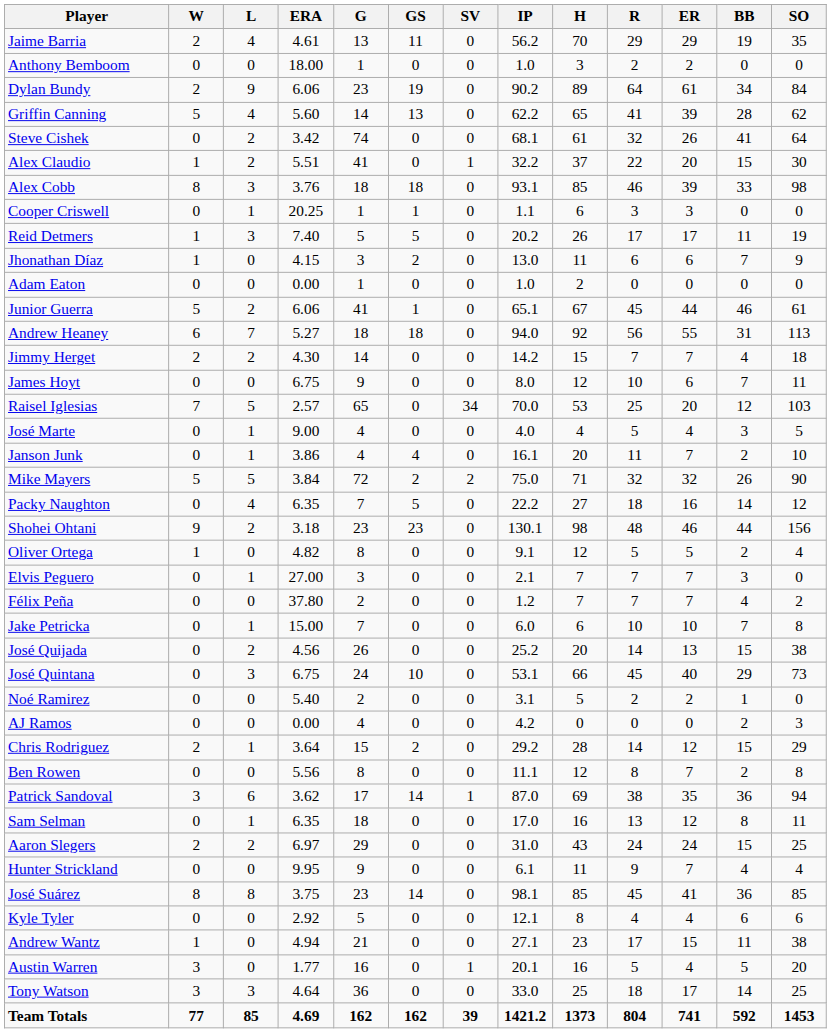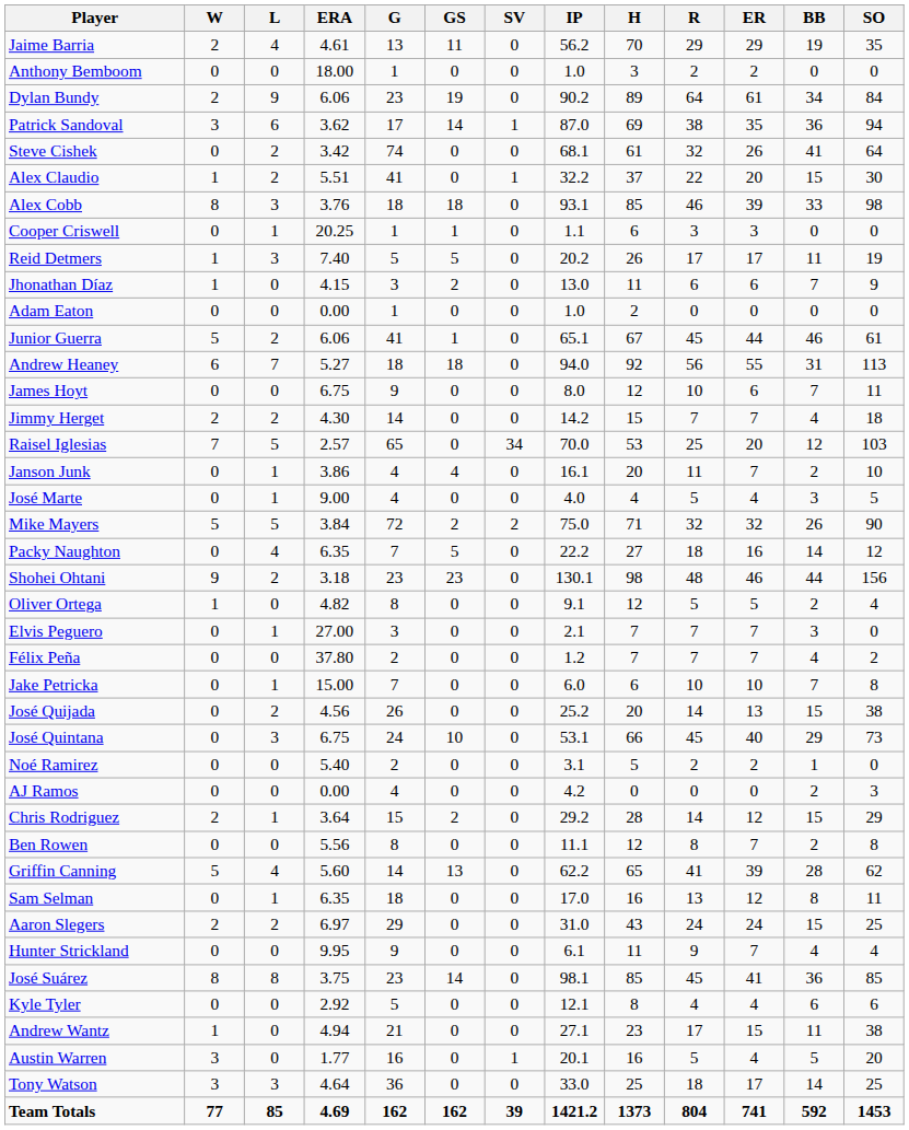 <table class="wikitable sortable" border="1" style="text-align:center;">
 <tr>
 <th bgcolor="#DDDDFF" width="18%">Player</th>
 <th bgcolor="#DDDDFF" width="6%">W</th>
 <th bgcolor="#DDDDFF" width="6%">L</th>
 <th bgcolor="#DDDDFF" width="6%">ERA</th>
 <th bgcolor="#DDDDFF" width="6%">G</th>
 <th bgcolor="#DDDDFF" width="6%">GS</th>
 <th bgcolor="#DDDDFF" width="6%">SV</th>
 <th bgcolor="#DDDDFF" width="6%">IP</th>
 <th bgcolor="#DDDDFF" width="6%">H</th>
 <th bgcolor="#DDDDFF" width="6%">R</th>
 <th bgcolor="#DDDDFF" width="6%">ER</th>
 <th bgcolor="#DDDDFF" width="6%">BB</th>
 <th bgcolor="#DDDDFF" width="6%">SO</th>
 </tr>
 <tr>
 <td align="left"><a href='#'>Jaime Barria</a></td>
 <td>2</td>
 <td>4</td>
 <td>4.61</td>
 <td>13</td>
 <td>11</td>
 <td>0</td>
 <td>56.2</td>
 <td>70</td>
 <td>29</td>
 <td>29</td>
 <td>19</td>
 <td>35</td>
 </tr>
 <tr>
 <td align=left><a href='#'>Anthony Bemboom</a></td>
 <td>0</td>
 <td>0</td>
 <td>18.00</td>
 <td>1</td>
 <td>0</td>
 <td>0</td>
 <td>1.0</td>
 <td>3</td>
 <td>2</td>
 <td>2</td>
 <td>0</td>
 <td>0</td>
 </tr>
 <tr>
 <td align="left"><a href='#'>Dylan Bundy</a></td>
 <td>2</td>
 <td>9</td>
 <td>6.06</td>
 <td>23</td>
 <td>19</td>
 <td>0</td>
 <td>90.2</td>
 <td>89</td>
 <td>64</td>
 <td>61</td>
 <td>34</td>
 <td>84</td>
 </tr>
 <tr>
-<td align="left"><a href='#'>Griffin Canning</a></td>
-<td>5</td>
-<td>4</td>
-<td>5.60</td>
+<td align="left"><a href='#'>Patrick Sandoval</a></td>
+<td>3</td>
+<td>6</td>
+<td>3.62</td>
+<td>17</td>
 <td>14</td>
-<td>13</td>
-<td>0</td>
-<td>62.2</td>
-<td>65</td>
-<td>41</td>
-<td>39</td>
-<td>28</td>
-<td>62</td>
+<td>1</td>
+<td>87.0</td>
+<td>69</td>
+<td>38</td>
+<td>35</td>
+<td>36</td>
+<td>94</td>
 </tr>
 <tr>
 <td align=left><a href='#'>Steve Cishek</a></td>
 <td>0</td>
 <td>2</td>
 <td>3.42</td>
 <td>74</td>
 <td>0</td>
 <td>0</td>
 <td>68.1</td>
 <td>61</td>
 <td>32</td>
 <td>26</td>
 <td>41</td>
 <td>64</td>
 </tr>
 <tr>
 <td align="left"><a href='#'>Alex Claudio</a></td>
 <td>1</td>
 <td>2</td>
 <td>5.51</td>
 <td>41</td>
 <td>0</td>
 <td>1</td>
 <td>32.2</td>
 <td>37</td>
 <td>22</td>
 <td>20</td>
 <td>15</td>
 <td>30</td>
 </tr>
 <tr>
 <td align="left"><a href='#'>Alex Cobb</a></td>
 <td>8</td>
 <td>3</td>
 <td>3.76</td>
 <td>18</td>
 <td>18</td>
 <td>0</td>
 <td>93.1</td>
 <td>85</td>
 <td>46</td>
 <td>39</td>
 <td>33</td>
 <td>98</td>
 </tr>
 <tr>
 <td align=left><a href='#'>Cooper Criswell</a></td>
 <td>0</td>
 <td>1</td>
 <td>20.25</td>
 <td>1</td>
 <td>1</td>
 <td>0</td>
 <td>1.1</td>
 <td>6</td>
 <td>3</td>
 <td>3</td>
 <td>0</td>
 <td>0</td>
 </tr>
 <tr>
 <td align=left><a href='#'>Reid Detmers</a></td>
 <td>1</td>
 <td>3</td>
 <td>7.40</td>
 <td>5</td>
 <td>5</td>
 <td>0</td>
 <td>20.2</td>
 <td>26</td>
 <td>17</td>
 <td>17</td>
 <td>11</td>
 <td>19</td>
 </tr>
 <tr>
 <td align=left><a href='#'>Jhonathan Díaz</a></td>
 <td>1</td>
 <td>0</td>
 <td>4.15</td>
 <td>3</td>
 <td>2</td>
 <td>0</td>
 <td>13.0</td>
 <td>11</td>
 <td>6</td>
 <td>6</td>
 <td>7</td>
 <td>9</td>
 </tr>
 <tr>
 <td align=left><a href='#'>Adam Eaton</a></td>
 <td>0</td>
 <td>0</td>
 <td>0.00</td>
 <td>1</td>
 <td>0</td>
 <td>0</td>
 <td>1.0</td>
 <td>2</td>
 <td>0</td>
 <td>0</td>
 <td>0</td>
 <td>0</td>
 </tr>
 <tr>
 <td align=left><a href='#'>Junior Guerra</a></td>
 <td>5</td>
 <td>2</td>
 <td>6.06</td>
 <td>41</td>
 <td>1</td>
 <td>0</td>
 <td>65.1</td>
 <td>67</td>
 <td>45</td>
 <td>44</td>
 <td>46</td>
 <td>61</td>
 </tr>
 <tr>
 <td align="left"><a href='#'>Andrew Heaney</a></td>
 <td>6</td>
 <td>7</td>
 <td>5.27</td>
 <td>18</td>
 <td>18</td>
 <td>0</td>
 <td>94.0</td>
 <td>92</td>
 <td>56</td>
 <td>55</td>
 <td>31</td>
 <td>113</td>
 </tr>
 <tr>
+<td align=left><a href='#'>James Hoyt</a></td>
+<td>0</td>
+<td>0</td>
+<td>6.75</td>
+<td>9</td>
+<td>0</td>
+<td>0</td>
+<td>8.0</td>
+<td>12</td>
+<td>10</td>
+<td>6</td>
+<td>7</td>
+<td>11</td>
+</tr>
+<tr>
 <td align=left><a href='#'>Jimmy Herget</a></td>
 <td>2</td>
 <td>2</td>
 <td>4.30</td>
 <td>14</td>
 <td>0</td>
 <td>0</td>
 <td>14.2</td>
 <td>15</td>
 <td>7</td>
 <td>7</td>
 <td>4</td>
 <td>18</td>
-</tr>
-<tr>
-<td align=left><a href='#'>James Hoyt</a></td>
-<td>0</td>
-<td>0</td>
-<td>6.75</td>
-<td>9</td>
-<td>0</td>
-<td>0</td>
-<td>8.0</td>
-<td>12</td>
-<td>10</td>
-<td>6</td>
-<td>7</td>
-<td>11</td>
 </tr>
 <tr>
 <td align="left"><a href='#'>Raisel Iglesias</a></td>
 <td>7</td>
 <td>5</td>
 <td>2.57</td>
 <td>65</td>
 <td>0</td>
 <td>34</td>
 <td>70.0</td>
 <td>53</td>
 <td>25</td>
 <td>20</td>
 <td>12</td>
 <td>103</td>
 </tr>
 <tr>
+<td align=left><a href='#'>Janson Junk</a></td>
+<td>0</td>
+<td>1</td>
+<td>3.86</td>
+<td>4</td>
+<td>4</td>
+<td>0</td>
+<td>16.1</td>
+<td>20</td>
+<td>11</td>
+<td>7</td>
+<td>2</td>
+<td>10</td>
+</tr>
+<tr>
 <td align=left><a href='#'>José Marte</a></td>
 <td>0</td>
 <td>1</td>
 <td>9.00</td>
 <td>4</td>
 <td>0</td>
 <td>0</td>
 <td>4.0</td>
 <td>4</td>
 <td>5</td>
 <td>4</td>
 <td>3</td>
 <td>5</td>
-</tr>
-<tr>
-<td align=left><a href='#'>Janson Junk</a></td>
-<td>0</td>
-<td>1</td>
-<td>3.86</td>
-<td>4</td>
-<td>4</td>
-<td>0</td>
-<td>16.1</td>
-<td>20</td>
-<td>11</td>
-<td>7</td>
-<td>2</td>
-<td>10</td>
 </tr>
 <tr>
 <td align="left"><a href='#'>Mike Mayers</a></td>
 <td>5</td>
 <td>5</td>
 <td>3.84</td>
 <td>72</td>
 <td>2</td>
 <td>2</td>
 <td>75.0</td>
 <td>71</td>
 <td>32</td>
 <td>32</td>
 <td>26</td>
 <td>90</td>
 </tr>
 <tr>
 <td align=left><a href='#'>Packy Naughton</a></td>
 <td>0</td>
 <td>4</td>
 <td>6.35</td>
 <td>7</td>
 <td>5</td>
 <td>0</td>
 <td>22.2</td>
 <td>27</td>
 <td>18</td>
 <td>16</td>
 <td>14</td>
 <td>12</td>
 </tr>
 <tr>
 <td align=left><a href='#'>Shohei Ohtani</a></td>
 <td>9</td>
 <td>2</td>
 <td>3.18</td>
 <td>23</td>
 <td>23</td>
 <td>0</td>
 <td>130.1</td>
 <td>98</td>
 <td>48</td>
 <td>46</td>
 <td>44</td>
 <td>156</td>
 </tr>
 <tr>
 <td align=left><a href='#'>Oliver Ortega</a></td>
 <td>1</td>
 <td>0</td>
 <td>4.82</td>
 <td>8</td>
 <td>0</td>
 <td>0</td>
 <td>9.1</td>
 <td>12</td>
 <td>5</td>
 <td>5</td>
 <td>2</td>
 <td>4</td>
 </tr>
 <tr>
 <td align=left><a href='#'>Elvis Peguero</a></td>
 <td>0</td>
 <td>1</td>
 <td>27.00</td>
 <td>3</td>
 <td>0</td>
 <td>0</td>
 <td>2.1</td>
 <td>7</td>
 <td>7</td>
 <td>7</td>
 <td>3</td>
 <td>0</td>
 </tr>
 <tr>
 <td align="left"><a href='#'>Félix Peña</a></td>
 <td>0</td>
 <td>0</td>
 <td>37.80</td>
 <td>2</td>
 <td>0</td>
 <td>0</td>
 <td>1.2</td>
 <td>7</td>
 <td>7</td>
 <td>7</td>
 <td>4</td>
 <td>2</td>
 </tr>
 <tr>
 <td align=left><a href='#'>Jake Petricka</a></td>
 <td>0</td>
 <td>1</td>
 <td>15.00</td>
 <td>7</td>
 <td>0</td>
 <td>0</td>
 <td>6.0</td>
 <td>6</td>
 <td>10</td>
 <td>10</td>
 <td>7</td>
 <td>8</td>
 </tr>
 <tr>
 <td align="left"><a href='#'>José Quijada</a></td>
 <td>0</td>
 <td>2</td>
 <td>4.56</td>
 <td>26</td>
 <td>0</td>
 <td>0</td>
 <td>25.2</td>
 <td>20</td>
 <td>14</td>
 <td>13</td>
 <td>15</td>
 <td>38</td>
 </tr>
 <tr>
 <td align="left"><a href='#'>José Quintana</a></td>
 <td>0</td>
 <td>3</td>
 <td>6.75</td>
 <td>24</td>
 <td>10</td>
 <td>0</td>
 <td>53.1</td>
 <td>66</td>
 <td>45</td>
 <td>40</td>
 <td>29</td>
 <td>73</td>
 </tr>
 <tr>
 <td align=left><a href='#'>Noé Ramirez</a></td>
 <td>0</td>
 <td>0</td>
 <td>5.40</td>
 <td>2</td>
 <td>0</td>
 <td>0</td>
 <td>3.1</td>
 <td>5</td>
 <td>2</td>
 <td>2</td>
 <td>1</td>
 <td>0</td>
 </tr>
 <tr>
 <td align=left><a href='#'>AJ Ramos</a></td>
 <td>0</td>
 <td>0</td>
 <td>0.00</td>
 <td>4</td>
 <td>0</td>
 <td>0</td>
 <td>4.2</td>
 <td>0</td>
 <td>0</td>
 <td>0</td>
 <td>2</td>
 <td>3</td>
 </tr>
 <tr>
 <td align="left"><a href='#'>Chris Rodriguez</a></td>
 <td>2</td>
 <td>1</td>
 <td>3.64</td>
 <td>15</td>
 <td>2</td>
 <td>0</td>
 <td>29.2</td>
 <td>28</td>
 <td>14</td>
 <td>12</td>
 <td>15</td>
 <td>29</td>
 </tr>
 <tr>
 <td align=left><a href='#'>Ben Rowen</a></td>
 <td>0</td>
 <td>0</td>
 <td>5.56</td>
 <td>8</td>
 <td>0</td>
 <td>0</td>
 <td>11.1</td>
 <td>12</td>
 <td>8</td>
 <td>7</td>
 <td>2</td>
 <td>8</td>
 </tr>
 <tr>
-<td align="left"><a href='#'>Patrick Sandoval</a></td>
-<td>3</td>
-<td>6</td>
-<td>3.62</td>
-<td>17</td>
+<td align="left"><a href='#'>Griffin Canning</a></td>
+<td>5</td>
+<td>4</td>
+<td>5.60</td>
 <td>14</td>
-<td>1</td>
-<td>87.0</td>
-<td>69</td>
-<td>38</td>
-<td>35</td>
-<td>36</td>
-<td>94</td>
+<td>13</td>
+<td>0</td>
+<td>62.2</td>
+<td>65</td>
+<td>41</td>
+<td>39</td>
+<td>28</td>
+<td>62</td>
 </tr>
 <tr>
 <td align=left><a href='#'>Sam Selman</a></td>
 <td>0</td>
 <td>1</td>
 <td>6.35</td>
 <td>18</td>
 <td>0</td>
 <td>0</td>
 <td>17.0</td>
 <td>16</td>
 <td>13</td>
 <td>12</td>
 <td>8</td>
 <td>11</td>
 </tr>
 <tr>
 <td align=left><a href='#'>Aaron Slegers</a></td>
 <td>2</td>
 <td>2</td>
 <td>6.97</td>
 <td>29</td>
 <td>0</td>
 <td>0</td>
 <td>31.0</td>
 <td>43</td>
 <td>24</td>
 <td>24</td>
 <td>15</td>
 <td>25</td>
 </tr>
 <tr>
 <td align=left><a href='#'>Hunter Strickland</a></td>
 <td>0</td>
 <td>0</td>
 <td>9.95</td>
 <td>9</td>
 <td>0</td>
 <td>0</td>
 <td>6.1</td>
 <td>11</td>
 <td>9</td>
 <td>7</td>
 <td>4</td>
 <td>4</td>
 </tr>
 <tr>
 <td align=left><a href='#'>José Suárez</a></td>
 <td>8</td>
 <td>8</td>
 <td>3.75</td>
 <td>23</td>
 <td>14</td>
 <td>0</td>
 <td>98.1</td>
 <td>85</td>
 <td>45</td>
 <td>41</td>
 <td>36</td>
 <td>85</td>
 </tr>
 <tr>
 <td align=left><a href='#'>Kyle Tyler</a></td>
 <td>0</td>
 <td>0</td>
 <td>2.92</td>
 <td>5</td>
 <td>0</td>
 <td>0</td>
 <td>12.1</td>
 <td>8</td>
 <td>4</td>
 <td>4</td>
 <td>6</td>
 <td>6</td>
 </tr>
 <tr>
 <td align=left><a href='#'>Andrew Wantz</a></td>
 <td>1</td>
 <td>0</td>
 <td>4.94</td>
 <td>21</td>
 <td>0</td>
 <td>0</td>
 <td>27.1</td>
 <td>23</td>
 <td>17</td>
 <td>15</td>
 <td>11</td>
 <td>38</td>
 </tr>
 <tr>
 <td align=left><a href='#'>Austin Warren</a></td>
 <td>3</td>
 <td>0</td>
 <td>1.77</td>
 <td>16</td>
 <td>0</td>
 <td>1</td>
 <td>20.1</td>
 <td>16</td>
 <td>5</td>
 <td>4</td>
 <td>5</td>
 <td>20</td>
 </tr>
 <tr>
 <td align=left><a href='#'>Tony Watson</a></td>
 <td>3</td>
 <td>3</td>
 <td>4.64</td>
 <td>36</td>
 <td>0</td>
 <td>0</td>
 <td>33.0</td>
 <td>25</td>
 <td>18</td>
 <td>17</td>
 <td>14</td>
 <td>25</td>
 </tr>
 <tr>
 <td align=left><strong>Team Totals</strong></td>
 <td><strong>77</strong></td>
 <td><strong>85</strong></td>
 <td><strong>4.69</strong></td>
 <td><strong>162</strong></td>
 <td><strong>162</strong></td>
 <td><strong>39</strong></td>
 <td><strong>1421.2</strong></td>
 <td><strong>1373</strong></td>
 <td><strong>804</strong></td>
 <td><strong>741</strong></td>
 <td><strong>592</strong></td>
 <td><strong>1453</strong></td>
 </tr>
 </table>
